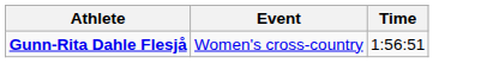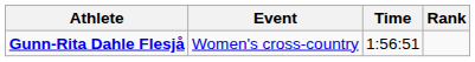 <table class=wikitable style="font-size:90%">
 <tr>
 <th>Athlete</th>
 <th>Event</th>
 <th>Time</th>
+<th>Rank</th>
 </tr>
 <tr align=center>
 <td align=left><strong><a href='#'>Gunn-Rita Dahle Flesjå</a></strong></td>
 <td align=left><a href='#'>Women's cross-country</a></td>
 <td>1:56:51</td>
+<td></td>
 </tr>
 </table>
